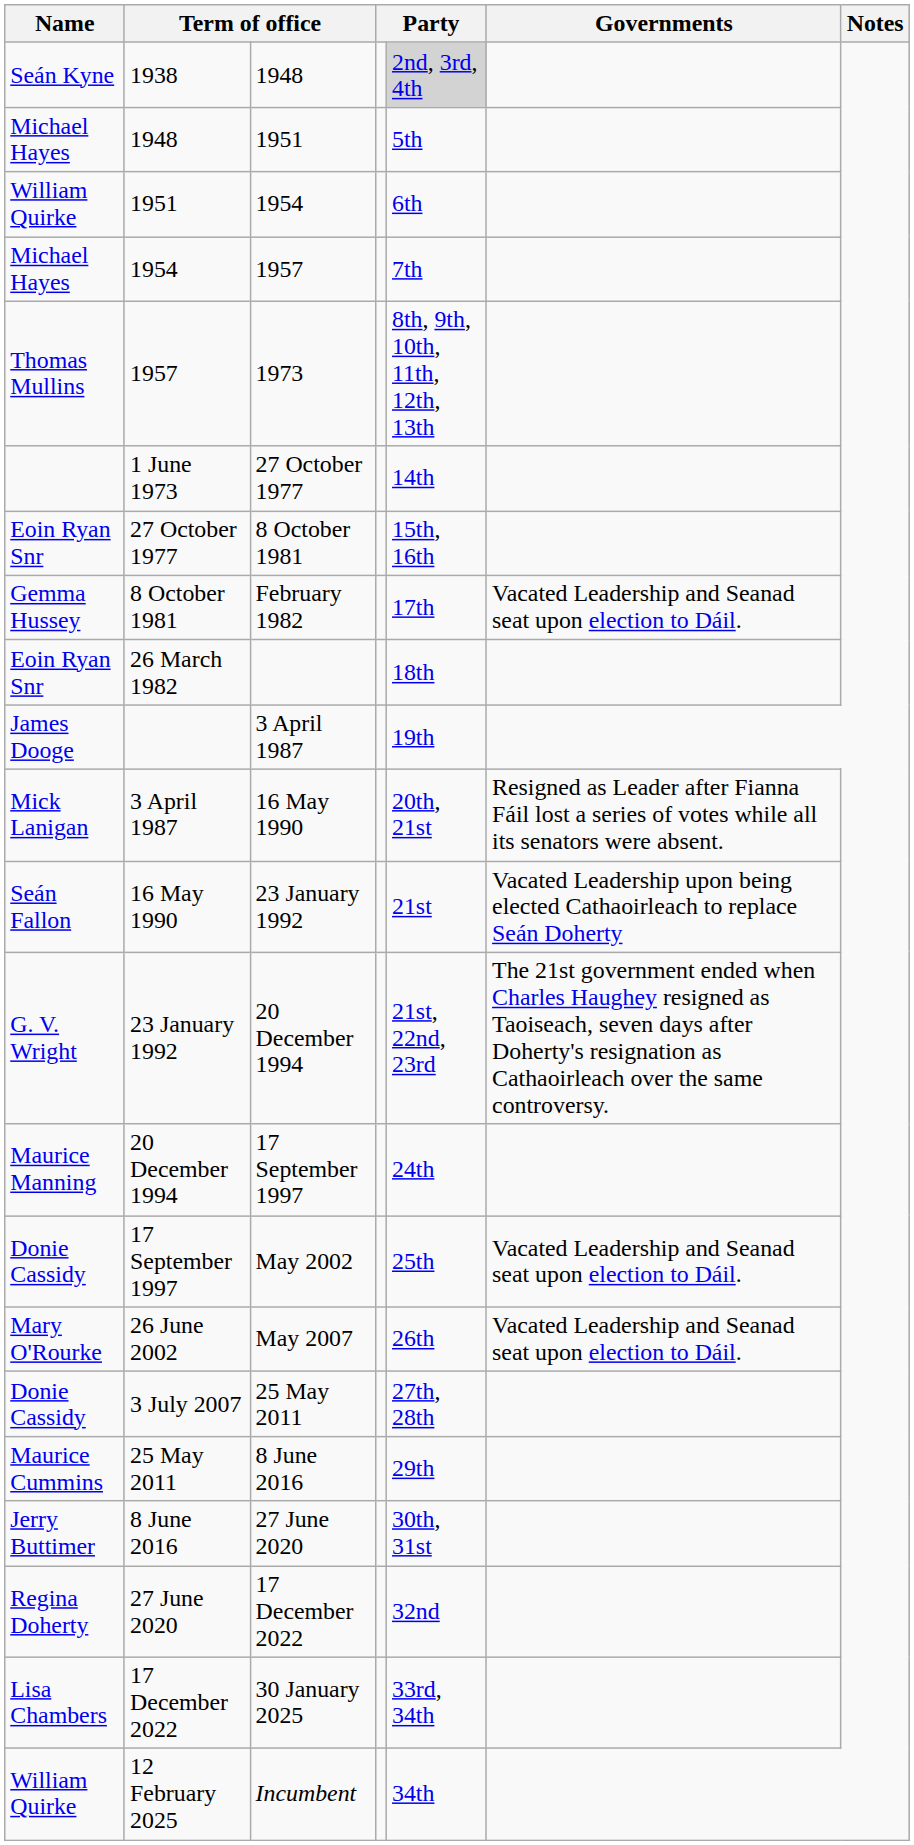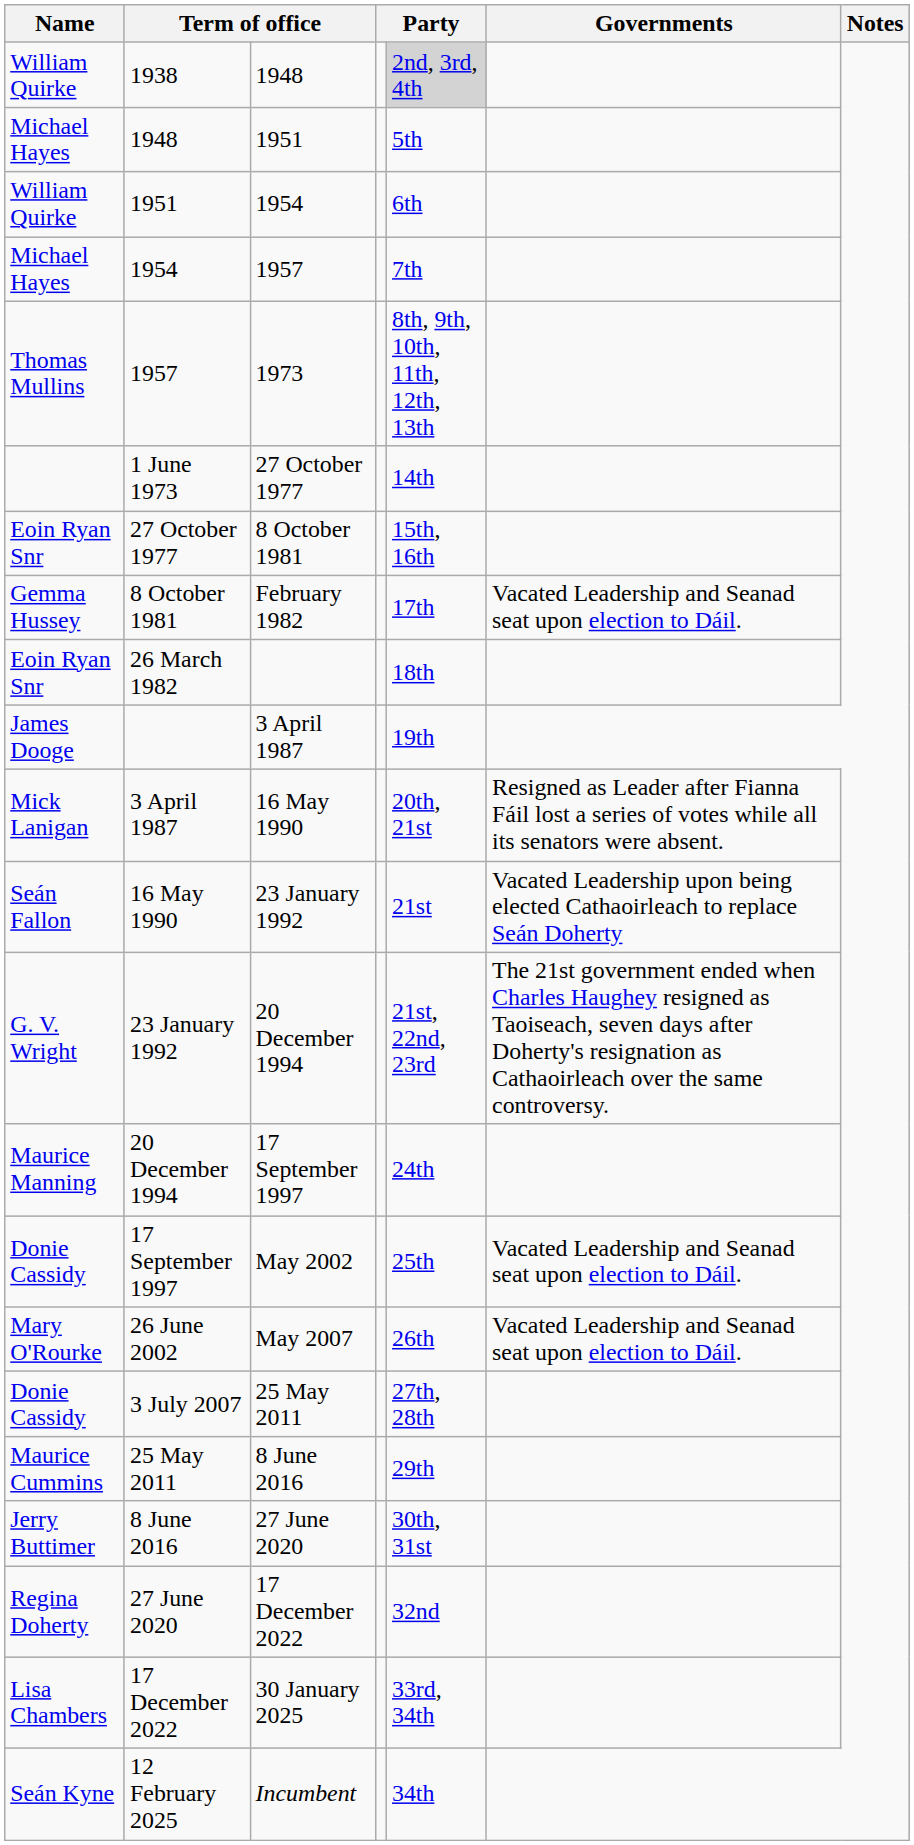 <table class="wikitable">
 <tr>
 <th>Name</th>
 <th colspan="2">Term of office</th>
 <th colspan="2">Party</th>
 <th>Governments</th>
 <th>Notes</th>
 </tr>
 <tr>
-<td><a href='#'>Seán Kyne</a></td>
+<td><a href='#'>William Quirke</a></td>
 <td>1938</td>
 <td>1948</td>
 <td></td>
 <td style="background: lightgrey;"><a href='#'>2nd</a>, <a href='#'>3rd</a>, <a href='#'>4th</a></td>
 <td></td>
 </tr>
 <tr>
 <td><a href='#'>Michael Hayes</a></td>
 <td>1948</td>
 <td>1951</td>
 <td></td>
 <td><a href='#'>5th</a></td>
 <td></td>
 </tr>
 <tr>
 <td><a href='#'>William Quirke</a></td>
 <td>1951</td>
 <td>1954</td>
 <td></td>
 <td><a href='#'>6th</a></td>
 <td></td>
 </tr>
 <tr>
 <td><a href='#'>Michael Hayes</a></td>
 <td>1954</td>
 <td>1957</td>
 <td></td>
 <td><a href='#'>7th</a></td>
 <td></td>
 </tr>
 <tr>
 <td><a href='#'>Thomas Mullins</a></td>
 <td>1957</td>
 <td>1973</td>
 <td></td>
 <td><a href='#'>8th</a>, <a href='#'>9th</a>, <a href='#'>10th</a>, <a href='#'>11th</a>, <a href='#'>12th</a>, <a href='#'>13th</a></td>
 <td></td>
 </tr>
 <tr>
 <td></td>
 <td>1 June 1973</td>
 <td>27 October 1977</td>
 <td></td>
 <td><a href='#'>14th</a></td>
 <td></td>
 </tr>
 <tr>
 <td><a href='#'>Eoin Ryan Snr</a></td>
 <td>27 October 1977</td>
 <td>8 October 1981</td>
 <td></td>
 <td><a href='#'>15th</a>, <a href='#'>16th</a></td>
 <td></td>
 </tr>
 <tr>
 <td><a href='#'>Gemma Hussey</a></td>
 <td>8 October 1981</td>
 <td>February 1982</td>
 <td></td>
 <td><a href='#'>17th</a></td>
 <td>Vacated Leadership and Seanad seat upon <a href='#'>election to Dáil</a>.</td>
 </tr>
 <tr>
 <td><a href='#'>Eoin Ryan Snr</a></td>
 <td>26 March 1982</td>
 <td></td>
 <td></td>
 <td><a href='#'>18th</a></td>
 <td></td>
 </tr>
 <tr>
 <td><a href='#'>James Dooge</a></td>
 <td></td>
 <td>3 April 1987</td>
 <td></td>
 <td><a href='#'>19th</a></td>
 </tr>
 <tr>
 <td><a href='#'>Mick Lanigan</a></td>
 <td>3 April 1987</td>
 <td>16 May 1990</td>
 <td></td>
 <td><a href='#'>20th</a>, <a href='#'>21st</a></td>
 <td>Resigned as Leader after Fianna Fáil lost a series of votes while all its senators were absent.</td>
 </tr>
 <tr>
 <td><a href='#'>Seán Fallon</a></td>
 <td>16 May 1990</td>
 <td>23 January 1992</td>
 <td></td>
 <td><a href='#'>21st</a></td>
 <td>Vacated Leadership upon being elected Cathaoirleach to replace <a href='#'>Seán Doherty</a></td>
 </tr>
 <tr>
 <td><a href='#'>G. V. Wright</a></td>
 <td>23 January 1992</td>
 <td>20 December 1994</td>
 <td></td>
 <td><a href='#'>21st</a>, <a href='#'>22nd</a>, <a href='#'>23rd</a></td>
 <td>The 21st government ended when <a href='#'>Charles Haughey</a> resigned as Taoiseach, seven days after Doherty's resignation as Cathaoirleach over the same controversy.</td>
 </tr>
 <tr>
 <td><a href='#'>Maurice Manning</a></td>
 <td>20 December 1994</td>
 <td>17 September 1997</td>
 <td></td>
 <td><a href='#'>24th</a></td>
 <td></td>
 </tr>
 <tr>
 <td><a href='#'>Donie Cassidy</a></td>
 <td>17 September 1997</td>
 <td>May 2002</td>
 <td></td>
 <td><a href='#'>25th</a></td>
 <td>Vacated Leadership and Seanad seat upon <a href='#'>election to Dáil</a>.</td>
 </tr>
 <tr>
 <td><a href='#'>Mary O'Rourke</a></td>
 <td>26 June 2002</td>
 <td>May 2007</td>
 <td></td>
 <td><a href='#'>26th</a></td>
 <td>Vacated Leadership and Seanad seat upon <a href='#'>election to Dáil</a>.</td>
 </tr>
 <tr>
 <td><a href='#'>Donie Cassidy</a></td>
 <td>3 July 2007</td>
 <td>25 May 2011</td>
 <td></td>
 <td><a href='#'>27th</a>, <a href='#'>28th</a></td>
 <td></td>
 </tr>
 <tr>
 <td><a href='#'>Maurice Cummins</a></td>
 <td>25 May 2011</td>
 <td>8 June 2016</td>
 <td></td>
 <td><a href='#'>29th</a></td>
 <td></td>
 </tr>
 <tr>
 <td><a href='#'>Jerry Buttimer</a></td>
 <td>8 June 2016</td>
 <td>27 June 2020</td>
 <td></td>
 <td><a href='#'>30th</a>, <a href='#'>31st</a></td>
 <td></td>
 </tr>
 <tr>
 <td><a href='#'>Regina Doherty</a></td>
 <td>27 June 2020</td>
 <td>17 December 2022</td>
 <td></td>
 <td><a href='#'>32nd</a></td>
 <td></td>
 </tr>
 <tr>
 <td><a href='#'>Lisa Chambers</a></td>
 <td>17 December 2022</td>
 <td>30 January 2025</td>
 <td></td>
 <td><a href='#'>33rd</a>,   <a href='#'>34th</a></td>
 <td></td>
 </tr>
 <tr>
-<td><a href='#'>William Quirke</a></td>
+<td><a href='#'>Seán Kyne</a></td>
 <td>12 February 2025</td>
 <td><em>Incumbent</em></td>
 <td></td>
 <td><a href='#'>34th</a></td>
 </tr>
 </table>
